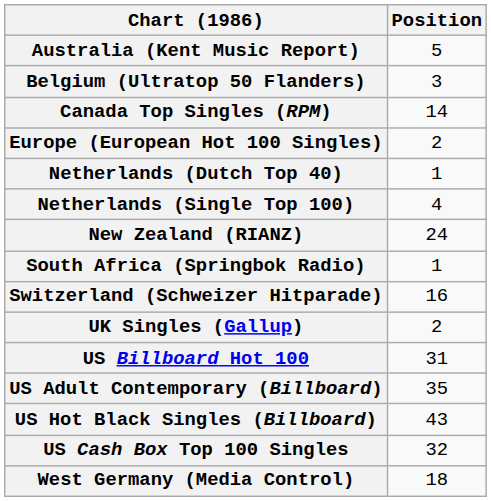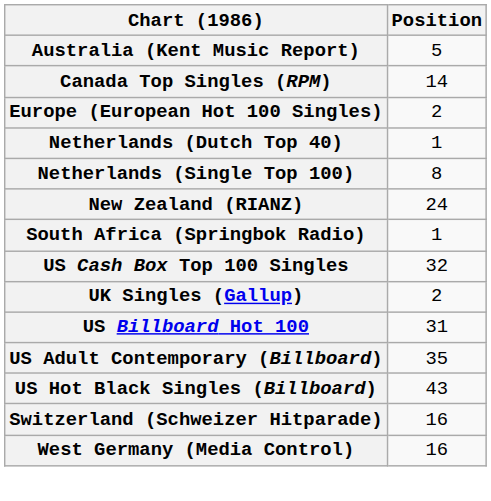 <table class="wikitable sortable plainrowheaders" style="text-align:center">
 <tr>
 <th scope="col">Chart (1986)</th>
 <th scope="col">Position</th>
 </tr>
 <tr>
 <th scope="row">Australia (Kent Music Report)</th>
 <td>5</td>
-</tr>
-<tr>
-<th scope="row">Belgium (Ultratop 50 Flanders)</th>
-<td>3</td>
 </tr>
 <tr>
 <th scope="row">Canada Top Singles (<em>RPM</em>)</th>
 <td>14</td>
 </tr>
 <tr>
 <th scope="row">Europe (European Hot 100 Singles)</th>
 <td>2</td>
 </tr>
 <tr>
 <th scope="row">Netherlands (Dutch Top 40)</th>
 <td>1</td>
 </tr>
 <tr>
 <th scope="row">Netherlands (Single Top 100)</th>
-<td>4</td>
+<td>8</td>
 </tr>
 <tr>
 <th scope="row">New Zealand (RIANZ)</th>
 <td>24</td>
 </tr>
 <tr>
 <th scope="row">South Africa (Springbok Radio)</th>
 <td>1</td>
 </tr>
 <tr>
-<th scope="row">Switzerland (Schweizer Hitparade)</th>
-<td>16</td>
+<th scope="row">US <em>Cash Box</em> Top 100 Singles</th>
+<td>32</td>
 </tr>
 <tr>
 <th scope="row">UK Singles (<a href='#'>Gallup</a>)</th>
 <td>2</td>
 </tr>
 <tr>
 <th scope="row">US <a href='#'><em>Billboard</em> Hot 100</a></th>
 <td>31</td>
 </tr>
 <tr>
 <th scope="row">US Adult Contemporary (<em>Billboard</em>)</th>
 <td>35</td>
 </tr>
 <tr>
 <th scope="row">US Hot Black Singles (<em>Billboard</em>)</th>
 <td>43</td>
 </tr>
 <tr>
-<th scope="row">US <em>Cash Box</em> Top 100 Singles</th>
-<td>32</td>
+<th scope="row">Switzerland (Schweizer Hitparade)</th>
+<td>16</td>
 </tr>
 <tr>
 <th scope="row">West Germany (Media Control)</th>
-<td>18</td>
+<td>16</td>
 </tr>
 </table>
